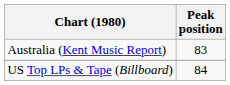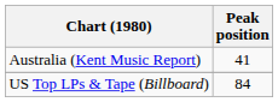 <table class="wikitable">
 <tr>
 <th>Chart (1980)</th>
 <th>Peak<br>position</th>
 </tr>
 <tr>
 <td>Australia (<a href='#'>Kent Music Report</a>)</td>
-<td style="text-align:center;">83</td>
+<td style="text-align:center;">41</td>
 </tr>
 <tr>
 </tr>
 <tr>
 <td>US <a href='#'>Top LPs & Tape</a> (<em>Billboard</em>)</td>
 <td style="text-align:center;">84</td>
 </tr>
 </table>
